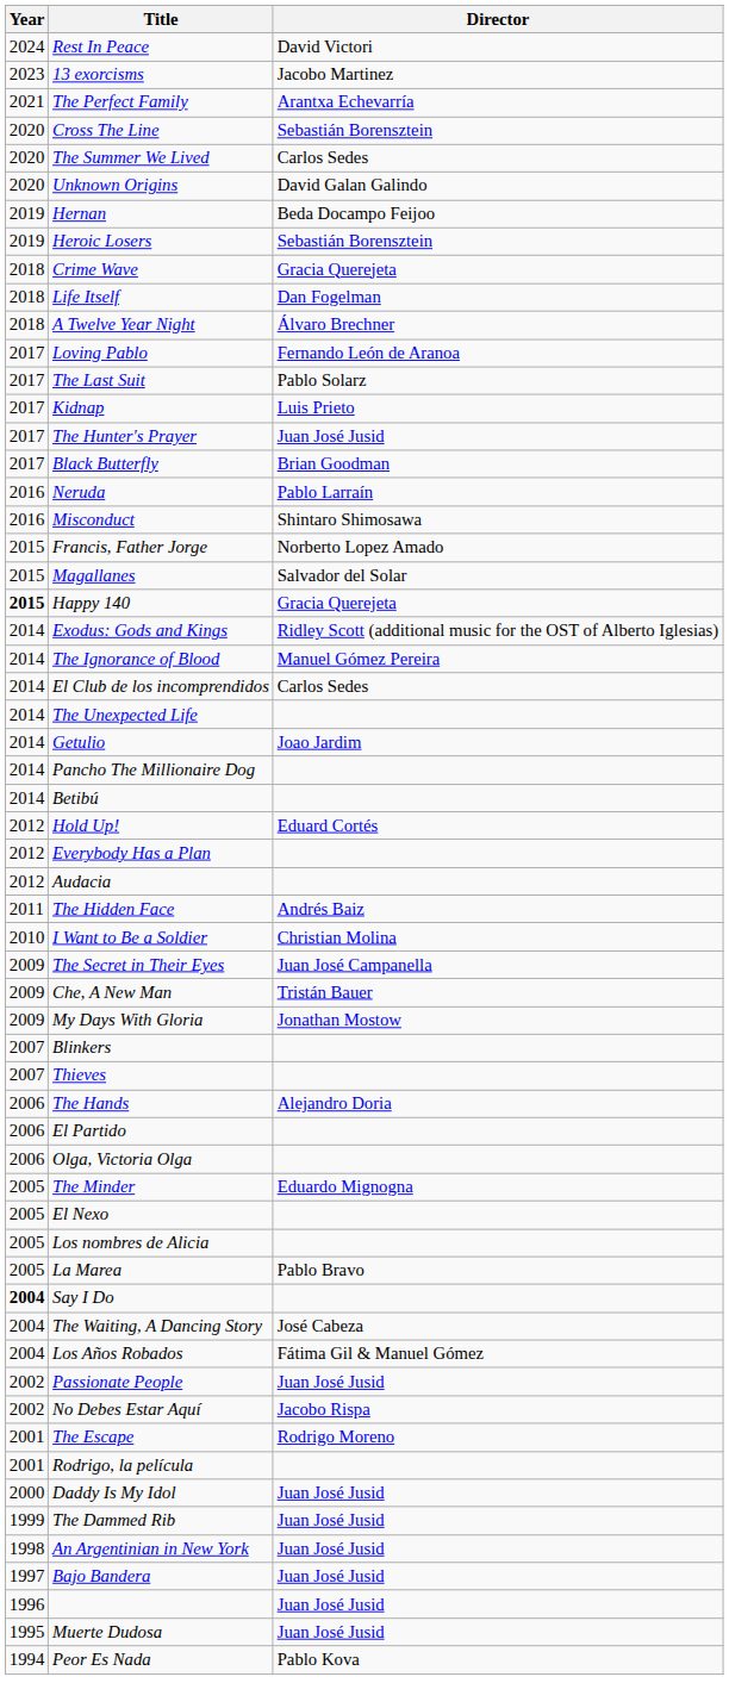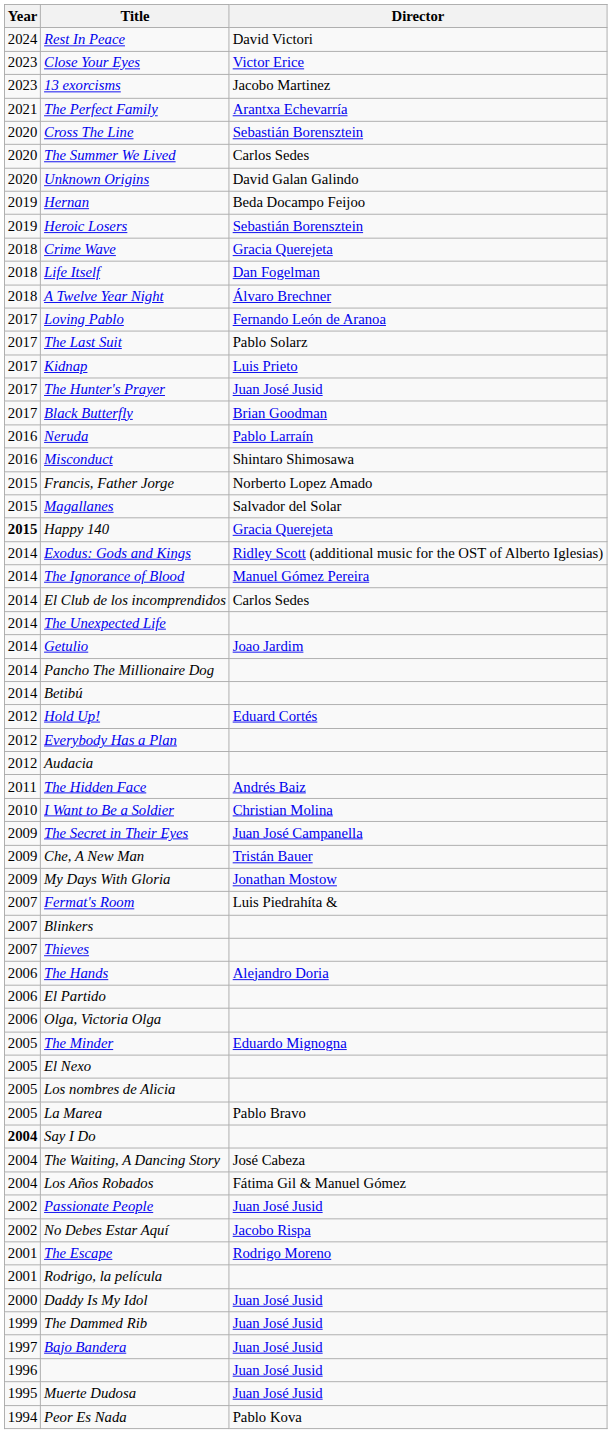 <table class="wikitable sortable">
 <tr>
 <th>Year</th>
 <th>Title</th>
 <th>Director</th>
 </tr>
 <tr>
 <td>2024</td>
 <td><em><a href='#'>Rest In Peace</a></em></td>
 <td>David Victori</td>
+</tr>
+<tr>
+<td>2023</td>
+<td><em><a href='#'>Close Your Eyes</a></em></td>
+<td><a href='#'>Victor Erice</a></td>
 </tr>
 <tr>
 <td>2023</td>
 <td><em><a href='#'>13 exorcisms</a></em></td>
 <td>Jacobo Martinez</td>
 </tr>
 <tr>
 <td>2021</td>
 <td><em><a href='#'>The Perfect Family</a></em></td>
 <td><a href='#'>Arantxa Echevarría</a></td>
 </tr>
 <tr>
 <td>2020</td>
 <td><em><a href='#'>Cross The Line</a></em></td>
 <td><a href='#'>Sebastián Borensztein</a></td>
 </tr>
 <tr>
 <td>2020</td>
 <td><em><a href='#'>The Summer We Lived</a></em></td>
 <td>Carlos Sedes</td>
 </tr>
 <tr>
 <td>2020</td>
 <td><em><a href='#'>Unknown Origins</a></em></td>
 <td>David Galan Galindo</td>
 </tr>
 <tr>
 <td>2019</td>
 <td><em><a href='#'>Hernan</a></em></td>
 <td>Beda Docampo Feijoo</td>
 </tr>
 <tr>
 <td>2019</td>
 <td><em><a href='#'>Heroic Losers</a></em></td>
 <td><a href='#'>Sebastián Borensztein</a></td>
 </tr>
 <tr>
 <td>2018</td>
 <td><em><a href='#'>Crime Wave</a></em></td>
 <td><a href='#'>Gracia Querejeta</a></td>
 </tr>
 <tr>
 <td>2018</td>
 <td><em><a href='#'>Life Itself</a></em></td>
 <td><a href='#'>Dan Fogelman</a></td>
 </tr>
 <tr>
 <td>2018</td>
 <td><em><a href='#'> A Twelve Year Night</a></em></td>
 <td><a href='#'>Álvaro Brechner</a></td>
 </tr>
 <tr>
 <td>2017</td>
 <td><em><a href='#'>Loving Pablo</a></em></td>
 <td><a href='#'>Fernando León de Aranoa</a></td>
 </tr>
 <tr>
 <td>2017</td>
 <td><em><a href='#'>The Last Suit</a></em></td>
 <td>Pablo Solarz</td>
 </tr>
 <tr>
 <td>2017</td>
 <td><em><a href='#'>Kidnap</a></em></td>
 <td><a href='#'>Luis Prieto</a></td>
 </tr>
 <tr>
 <td>2017</td>
 <td><em><a href='#'>The Hunter's Prayer</a></em></td>
 <td><a href='#'>Juan José Jusid</a></td>
 </tr>
 <tr>
 <td>2017</td>
 <td><em><a href='#'>Black Butterfly</a></em></td>
 <td><a href='#'>Brian Goodman</a></td>
 </tr>
 <tr>
 <td>2016</td>
 <td><em><a href='#'>Neruda</a></em></td>
 <td><a href='#'>Pablo Larraín</a></td>
 </tr>
 <tr>
 <td>2016</td>
 <td><em><a href='#'>Misconduct</a></em></td>
 <td>Shintaro Shimosawa</td>
 </tr>
 <tr>
 <td>2015</td>
 <td><em>Francis, Father Jorge</em></td>
 <td>Norberto Lopez Amado</td>
 </tr>
 <tr>
 <td>2015</td>
 <td><em><a href='#'> Magallanes</a></em></td>
 <td>Salvador del Solar</td>
 </tr>
 <tr>
 <td><strong>2015</strong></td>
 <td><em>Happy 140</em></td>
 <td><a href='#'>Gracia Querejeta</a></td>
 </tr>
 <tr>
 <td>2014</td>
 <td><em><a href='#'>Exodus: Gods and Kings</a></em></td>
 <td><a href='#'>Ridley Scott</a> (additional music for the OST of Alberto Iglesias)</td>
 </tr>
 <tr>
 <td>2014</td>
 <td><em><a href='#'>The Ignorance of Blood</a></em></td>
 <td><a href='#'>Manuel Gómez Pereira</a></td>
 </tr>
 <tr>
 <td>2014</td>
 <td><em>El Club de los incomprendidos</em></td>
 <td>Carlos Sedes</td>
 </tr>
 <tr>
 <td>2014</td>
 <td><em><a href='#'>The Unexpected Life</a></em></td>
 <td></td>
 </tr>
 <tr>
 <td>2014</td>
 <td><em><a href='#'>Getulio</a></em></td>
 <td><a href='#'>Joao Jardim</a></td>
 </tr>
 <tr>
 <td>2014</td>
 <td><em>Pancho The Millionaire Dog</em></td>
 <td></td>
 </tr>
 <tr>
 <td>2014</td>
 <td><em>Betibú</em></td>
 <td></td>
 </tr>
 <tr>
 <td>2012</td>
 <td><em><a href='#'>Hold Up!</a></em></td>
 <td><a href='#'>Eduard Cortés</a></td>
 </tr>
 <tr>
 <td>2012</td>
 <td><em><a href='#'>Everybody Has a Plan</a></em></td>
 <td></td>
 </tr>
 <tr>
 <td>2012</td>
 <td><em>Audacia</em></td>
 <td></td>
 </tr>
 <tr>
 <td>2011</td>
 <td><em><a href='#'>The Hidden Face</a></em></td>
 <td><a href='#'>Andrés Baiz</a></td>
 </tr>
 <tr>
 <td>2010</td>
 <td><em><a href='#'>I Want to Be a Soldier</a></em></td>
 <td><a href='#'>Christian Molina</a></td>
 </tr>
 <tr>
 <td>2009</td>
 <td><em><a href='#'>The Secret in Their Eyes</a></em></td>
 <td><a href='#'>Juan José Campanella</a></td>
 </tr>
 <tr>
 <td>2009</td>
 <td><em>Che, A New Man</em></td>
 <td><a href='#'>Tristán Bauer</a></td>
 </tr>
 <tr>
 <td>2009</td>
 <td><em>My Days With Gloria</em></td>
 <td><a href='#'>Jonathan Mostow</a></td>
 </tr>
 <tr>
 <td>2007</td>
+<td><em><a href='#'>Fermat's Room</a></em></td>
+<td>Luis Piedrahíta & </td>
+</tr>
+<tr>
+<td>2007</td>
 <td><em>Blinkers</em></td>
 <td></td>
 </tr>
 <tr>
 <td>2007</td>
 <td><em><a href='#'>Thieves</a></em></td>
 <td></td>
 </tr>
 <tr>
 <td>2006</td>
 <td><em><a href='#'>The Hands</a></em></td>
 <td><a href='#'>Alejandro Doria</a></td>
 </tr>
 <tr>
 <td>2006</td>
 <td><em>El Partido</em></td>
 <td></td>
 </tr>
 <tr>
 <td>2006</td>
 <td><em>Olga, Victoria Olga</em></td>
 <td></td>
 </tr>
 <tr>
 <td>2005</td>
 <td><em><a href='#'>The Minder</a></em></td>
 <td><a href='#'>Eduardo Mignogna</a></td>
 </tr>
 <tr>
 <td>2005</td>
 <td><em>El Nexo</em></td>
 <td></td>
 </tr>
 <tr>
 <td>2005</td>
 <td><em>Los nombres de Alicia</em></td>
 <td></td>
 </tr>
 <tr>
 <td>2005</td>
 <td><em>La Marea</em></td>
 <td>Pablo Bravo</td>
 </tr>
 <tr>
 <td><strong>2004</strong></td>
 <td><em>Say I Do</em></td>
 <td></td>
 </tr>
 <tr>
 <td>2004</td>
 <td><em>The Waiting, A Dancing Story</em></td>
 <td>José Cabeza</td>
 </tr>
 <tr>
 <td>2004</td>
 <td><em>Los Años Robados</em></td>
 <td>Fátima Gil & Manuel Gómez</td>
 </tr>
 <tr>
 <td>2002</td>
 <td><em><a href='#'>Passionate People</a></em></td>
 <td><a href='#'>Juan José Jusid</a></td>
 </tr>
 <tr>
 <td>2002</td>
 <td><em>No Debes Estar Aquí</em></td>
 <td><a href='#'>Jacobo Rispa</a></td>
 </tr>
 <tr>
 <td>2001</td>
 <td><em><a href='#'>The Escape</a></em></td>
 <td><a href='#'>Rodrigo Moreno</a></td>
 </tr>
 <tr>
 <td>2001</td>
 <td><em>Rodrigo, la película</em></td>
 <td></td>
 </tr>
 <tr>
 <td>2000</td>
 <td><em>Daddy Is My Idol</em></td>
 <td><a href='#'>Juan José Jusid</a></td>
 </tr>
 <tr>
 <td>1999</td>
 <td><em>The Dammed Rib</em></td>
 <td><a href='#'>Juan José Jusid</a></td>
 </tr>
 <tr>
-<td>1998</td>
-<td><em><a href='#'>An Argentinian in New York</a></em></td>
-<td><a href='#'>Juan José Jusid</a></td>
-</tr>
-<tr>
 <td>1997</td>
 <td><em><a href='#'>Bajo Bandera</a></em></td>
 <td><a href='#'>Juan José Jusid</a></td>
 </tr>
 <tr>
 <td>1996</td>
 <td><em></em></td>
 <td><a href='#'>Juan José Jusid</a></td>
 </tr>
 <tr>
 <td>1995</td>
 <td><em>Muerte Dudosa</em></td>
 <td><a href='#'>Juan José Jusid</a></td>
 </tr>
 <tr>
 <td>1994</td>
 <td><em>Peor Es Nada</em></td>
 <td>Pablo Kova</td>
 </tr>
 </table>
